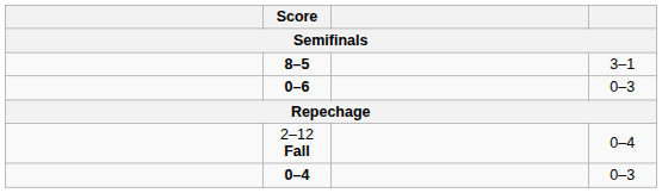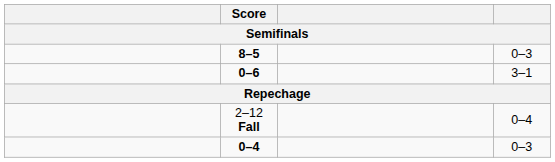 <table class="wikitable" style="text-align: left;">
 <tr>
 <th align="right" width="270"></th>
 <th width="65">Score</th>
 <th align="left" width="270"></th>
 <th width="65"></th>
 </tr>
 <tr>
 <th colspan=4>Semifinals</th>
 </tr>
 <tr>
 <td><strong></strong></td>
 <td align="center"><strong>8–5</strong></td>
 <td></td>
-<td align=center>3–1 <strong></strong></td>
+<td align=center>0–3 <strong></strong></td>
 </tr>
 <tr>
 <td></td>
 <td align="center"><strong>0–6</strong></td>
 <td><strong></strong></td>
-<td align=center>0–3 <strong></strong></td>
+<td align=center>3–1 <strong></strong></td>
 </tr>
 <tr>
 <th colspan=4>Repechage</th>
 </tr>
 <tr>
 <td></td>
 <td align="center">2–12 <strong>Fall</strong></td>
 <td><strong></strong></td>
 <td align=center>0–4 <strong></strong></td>
 </tr>
 <tr>
 <td></td>
 <td align="center"><strong>0–4</strong></td>
 <td><strong></strong></td>
 <td align=center>0–3 <strong></strong></td>
 </tr>
 </table>
